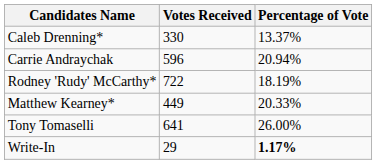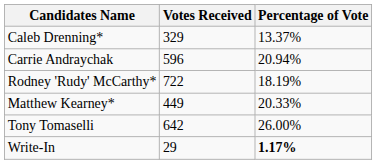 <table class="wikitable">
 <tr>
 <th>Candidates Name</th>
 <th>Votes Received</th>
 <th>Percentage of Vote</th>
 </tr>
 <tr>
 <td>Caleb Drenning*</td>
-<td>330</td>
+<td>329</td>
 <td>13.37%</td>
 </tr>
 <tr>
 <td>Carrie Andraychak</td>
 <td>596</td>
 <td>20.94%</td>
 </tr>
 <tr>
 <td>Rodney 'Rudy' McCarthy*</td>
 <td>722</td>
 <td>18.19%</td>
 </tr>
 <tr>
 <td>Matthew Kearney*</td>
 <td>449</td>
 <td>20.33%</td>
 </tr>
 <tr>
 <td>Tony Tomaselli</td>
-<td>641</td>
+<td>642</td>
 <td>26.00%</td>
 </tr>
 <tr>
 <td>Write-In</td>
 <td>29</td>
 <td><strong>1.17%</strong></td>
 </tr>
 </table>
